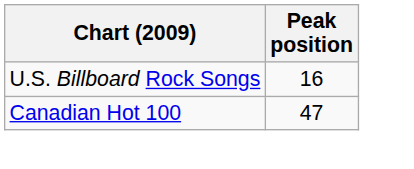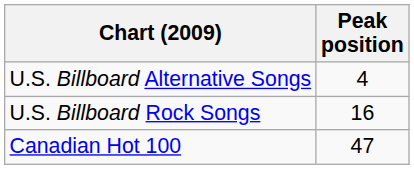 <table class="wikitable">
 <tr>
 <th>Chart (2009)</th>
 <th style="text-align:center;">Peak<br>position</th>
+</tr>
+<tr>
+<td>U.S. <em>Billboard</em> <a href='#'>Alternative Songs</a></td>
+<td style="text-align:center;">4</td>
 </tr>
 <tr>
 <td>U.S. <em>Billboard</em> <a href='#'>Rock Songs</a></td>
 <td style="text-align:center;">16</td>
 </tr>
 <tr>
 <td><a href='#'>Canadian Hot 100</a></td>
 <td style="text-align:center;">47</td>
 </tr>
 </table>
